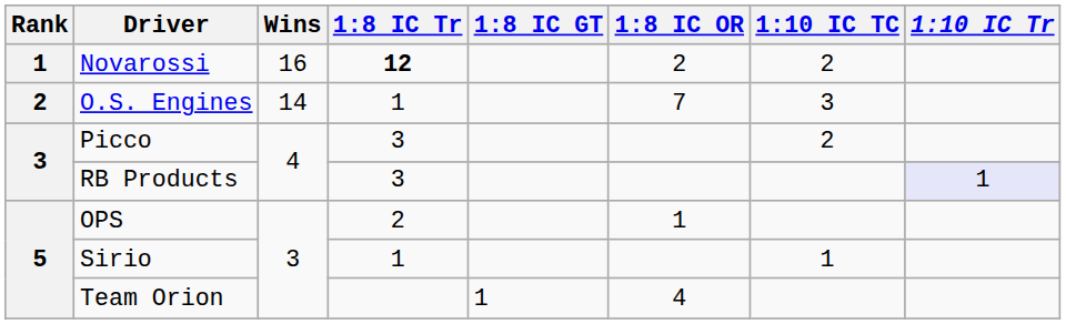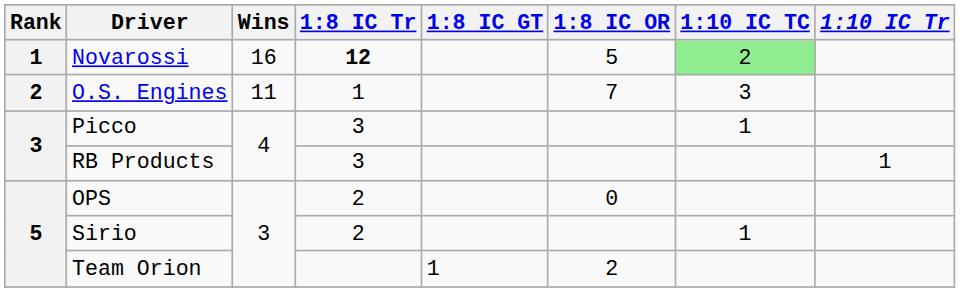 <table class="wikitable">
 <tr>
 <th>Rank</th>
 <th>Driver</th>
 <th>Wins</th>
 <th><a href='#'>1:8 IC Tr</a></th>
 <th><a href='#'>1:8 IC GT</a></th>
 <th><a href='#'>1:8 IC OR</a></th>
 <th><a href='#'>1:10 IC TC</a></th>
 <th><a href='#'><em>1:10 IC Tr</em></a></th>
 </tr>
 <tr>
 <th>1</th>
 <td> <a href='#'>Novarossi</a></td>
 <td style="text-align:center;">16</td>
 <td style="text-align:center;"><strong>12</strong></td>
 <td></td>
-<td style="text-align:center;">2</td>
-<td style="text-align:center;">2</td>
+<td style="text-align:center;">5</td>
+<td style="background: lightgreen; text-align:center;">2</td>
 <td style="text-align:center;"></td>
 </tr>
 <tr>
 <th>2</th>
 <td> <a href='#'>O.S. Engines</a></td>
-<td style="text-align:center;">14</td>
+<td style="text-align:center;">11</td>
 <td style="text-align:center;">1</td>
 <td></td>
 <td style="text-align:center;">7</td>
 <td style="text-align:center;">3</td>
 <td style="text-align:center;"></td>
 </tr>
 <tr>
 <th rowspan="2">3</th>
 <td> Picco</td>
 <td rowspan="2" style="text-align:center;">4</td>
 <td style="text-align:center;">3</td>
 <td></td>
 <td style="text-align:center;"></td>
-<td style="text-align:center;">2</td>
+<td style="text-align:center;">1</td>
 <td style="text-align:center;"></td>
 </tr>
 <tr>
 <td> RB Products</td>
 <td style="text-align:center;">3</td>
 <td></td>
 <td style="text-align:center;"></td>
 <td style="text-align:center;"></td>
-<td style="background: lavender; text-align:center;">1</td>
+<td style="text-align:center;">1</td>
 </tr>
 <tr>
 <th rowspan="3">5</th>
 <td> OPS</td>
 <td rowspan="3" style="text-align:center;">3</td>
 <td style="text-align:center;">2</td>
 <td></td>
-<td style="text-align:center;">1</td>
+<td style="text-align:center;">0</td>
 <td style="text-align:center;"></td>
 <td style="text-align:center;"></td>
 </tr>
 <tr>
 <td> Sirio</td>
-<td style="text-align:center;">1</td>
+<td style="text-align:center;">2</td>
 <td></td>
 <td style="text-align:center;"></td>
 <td style="text-align:center;">1</td>
 <td style="text-align:center;"></td>
 </tr>
 <tr>
 <td> Team Orion</td>
 <td style="text-align:center;"></td>
 <td>1</td>
-<td style="text-align:center;">4</td>
+<td style="text-align:center;">2</td>
 <td style="text-align:center;"></td>
 <td style="text-align:center;"></td>
 </tr>
 </table>
